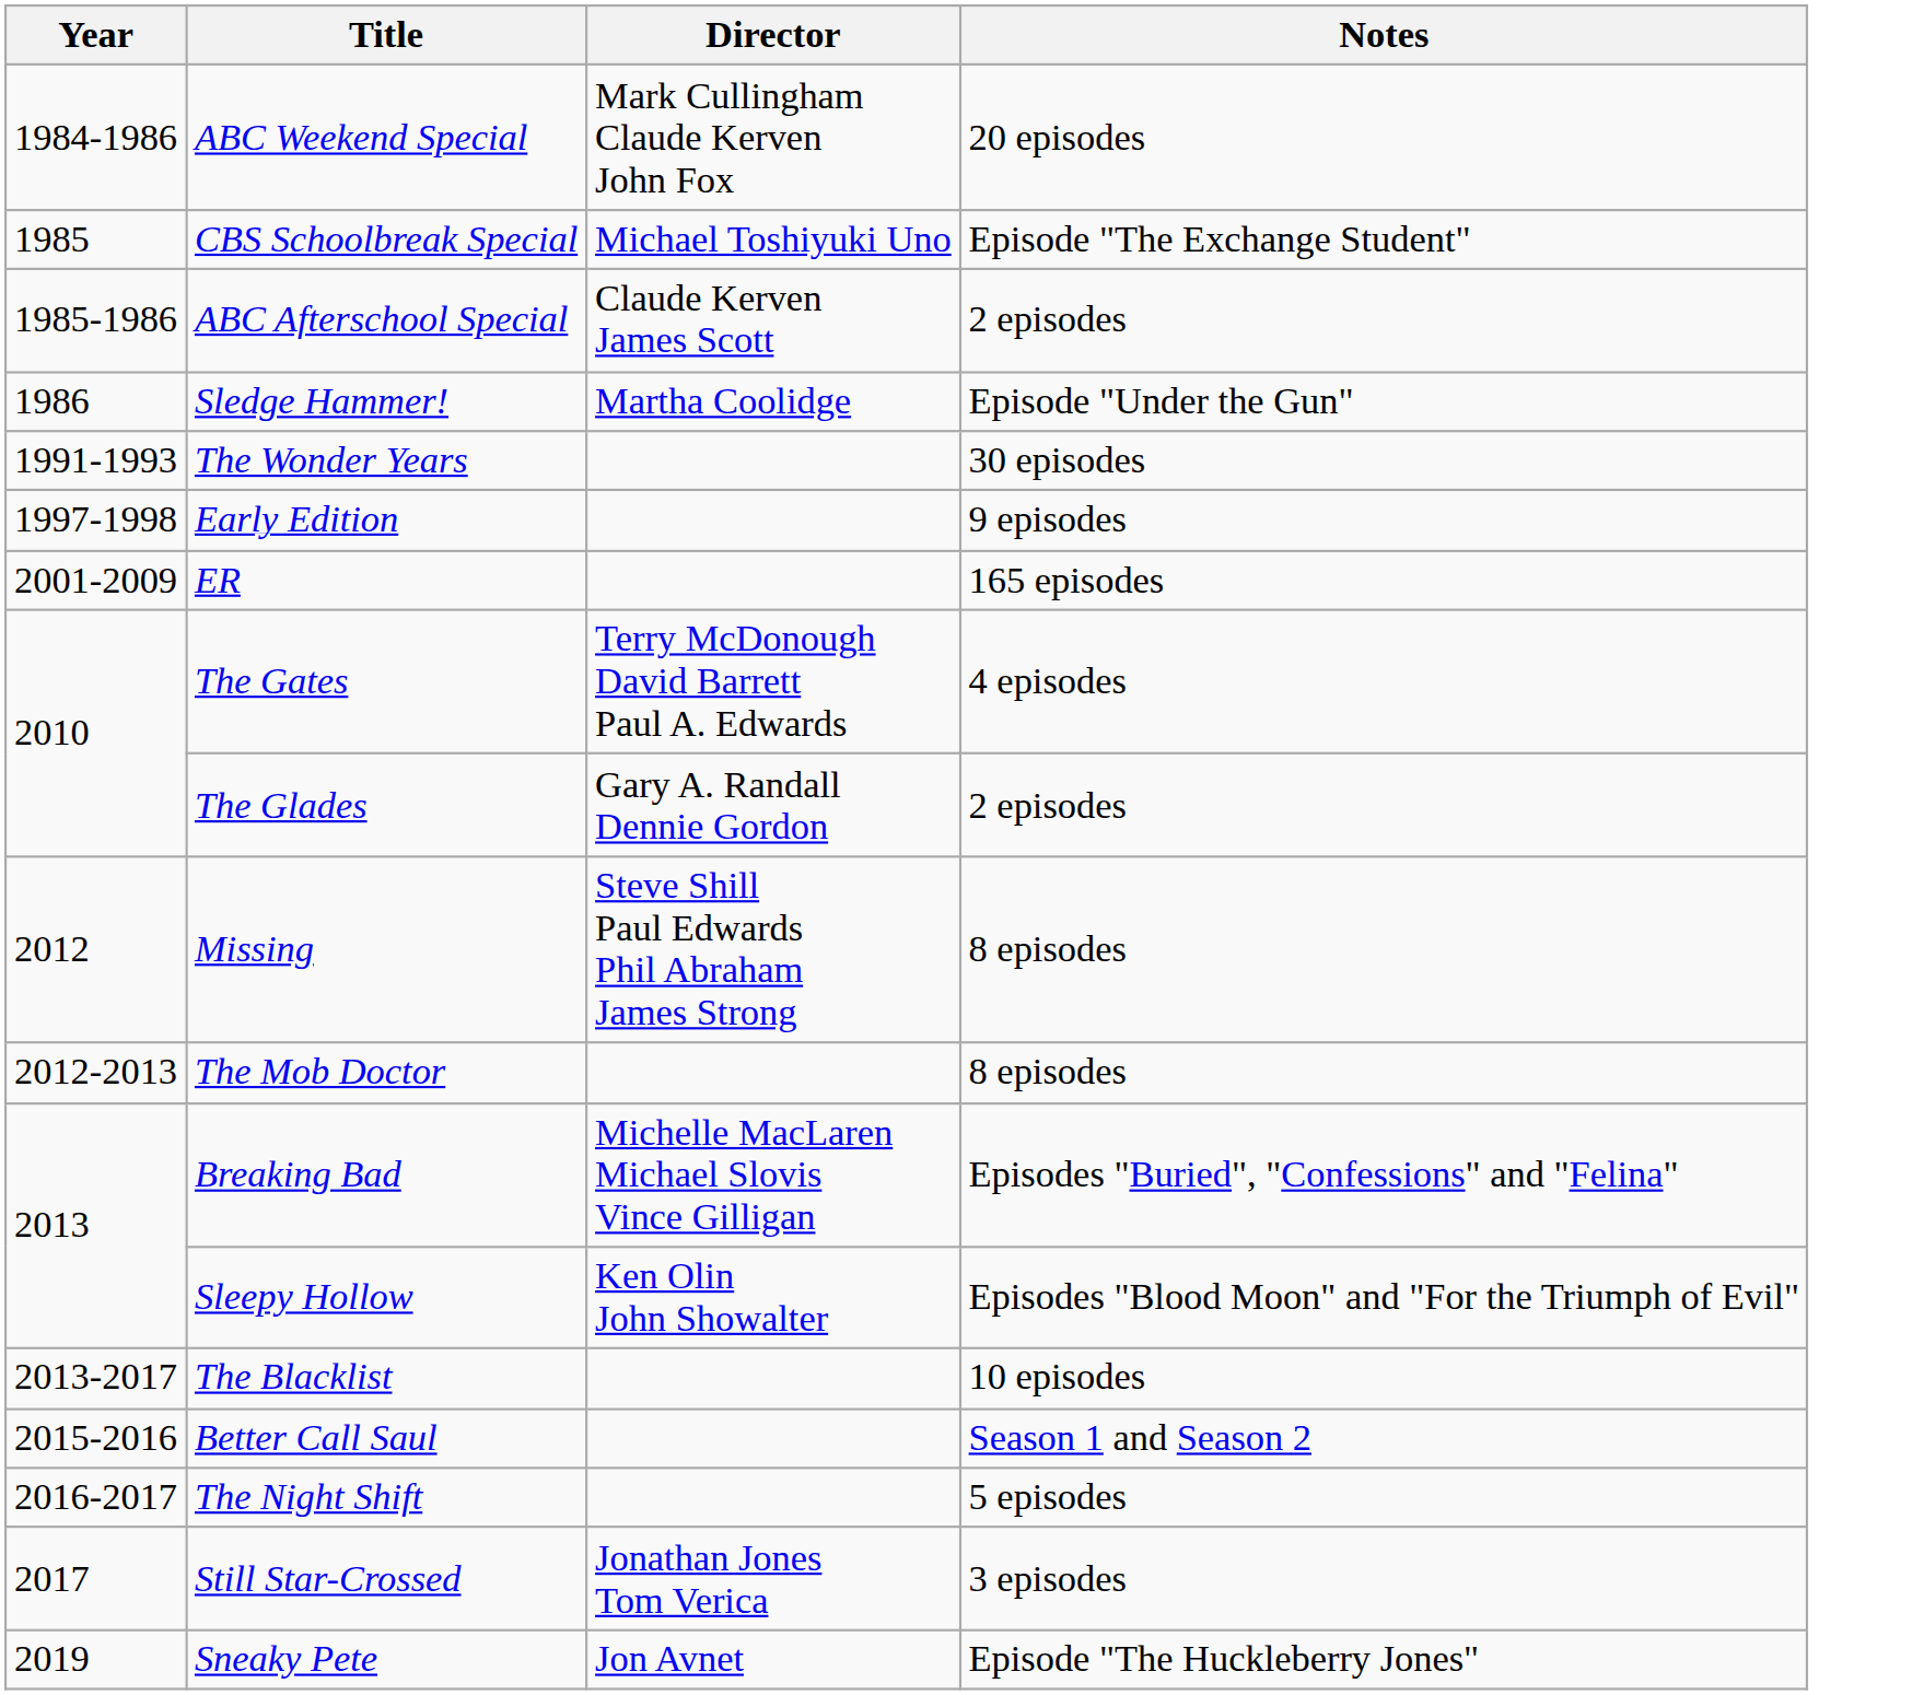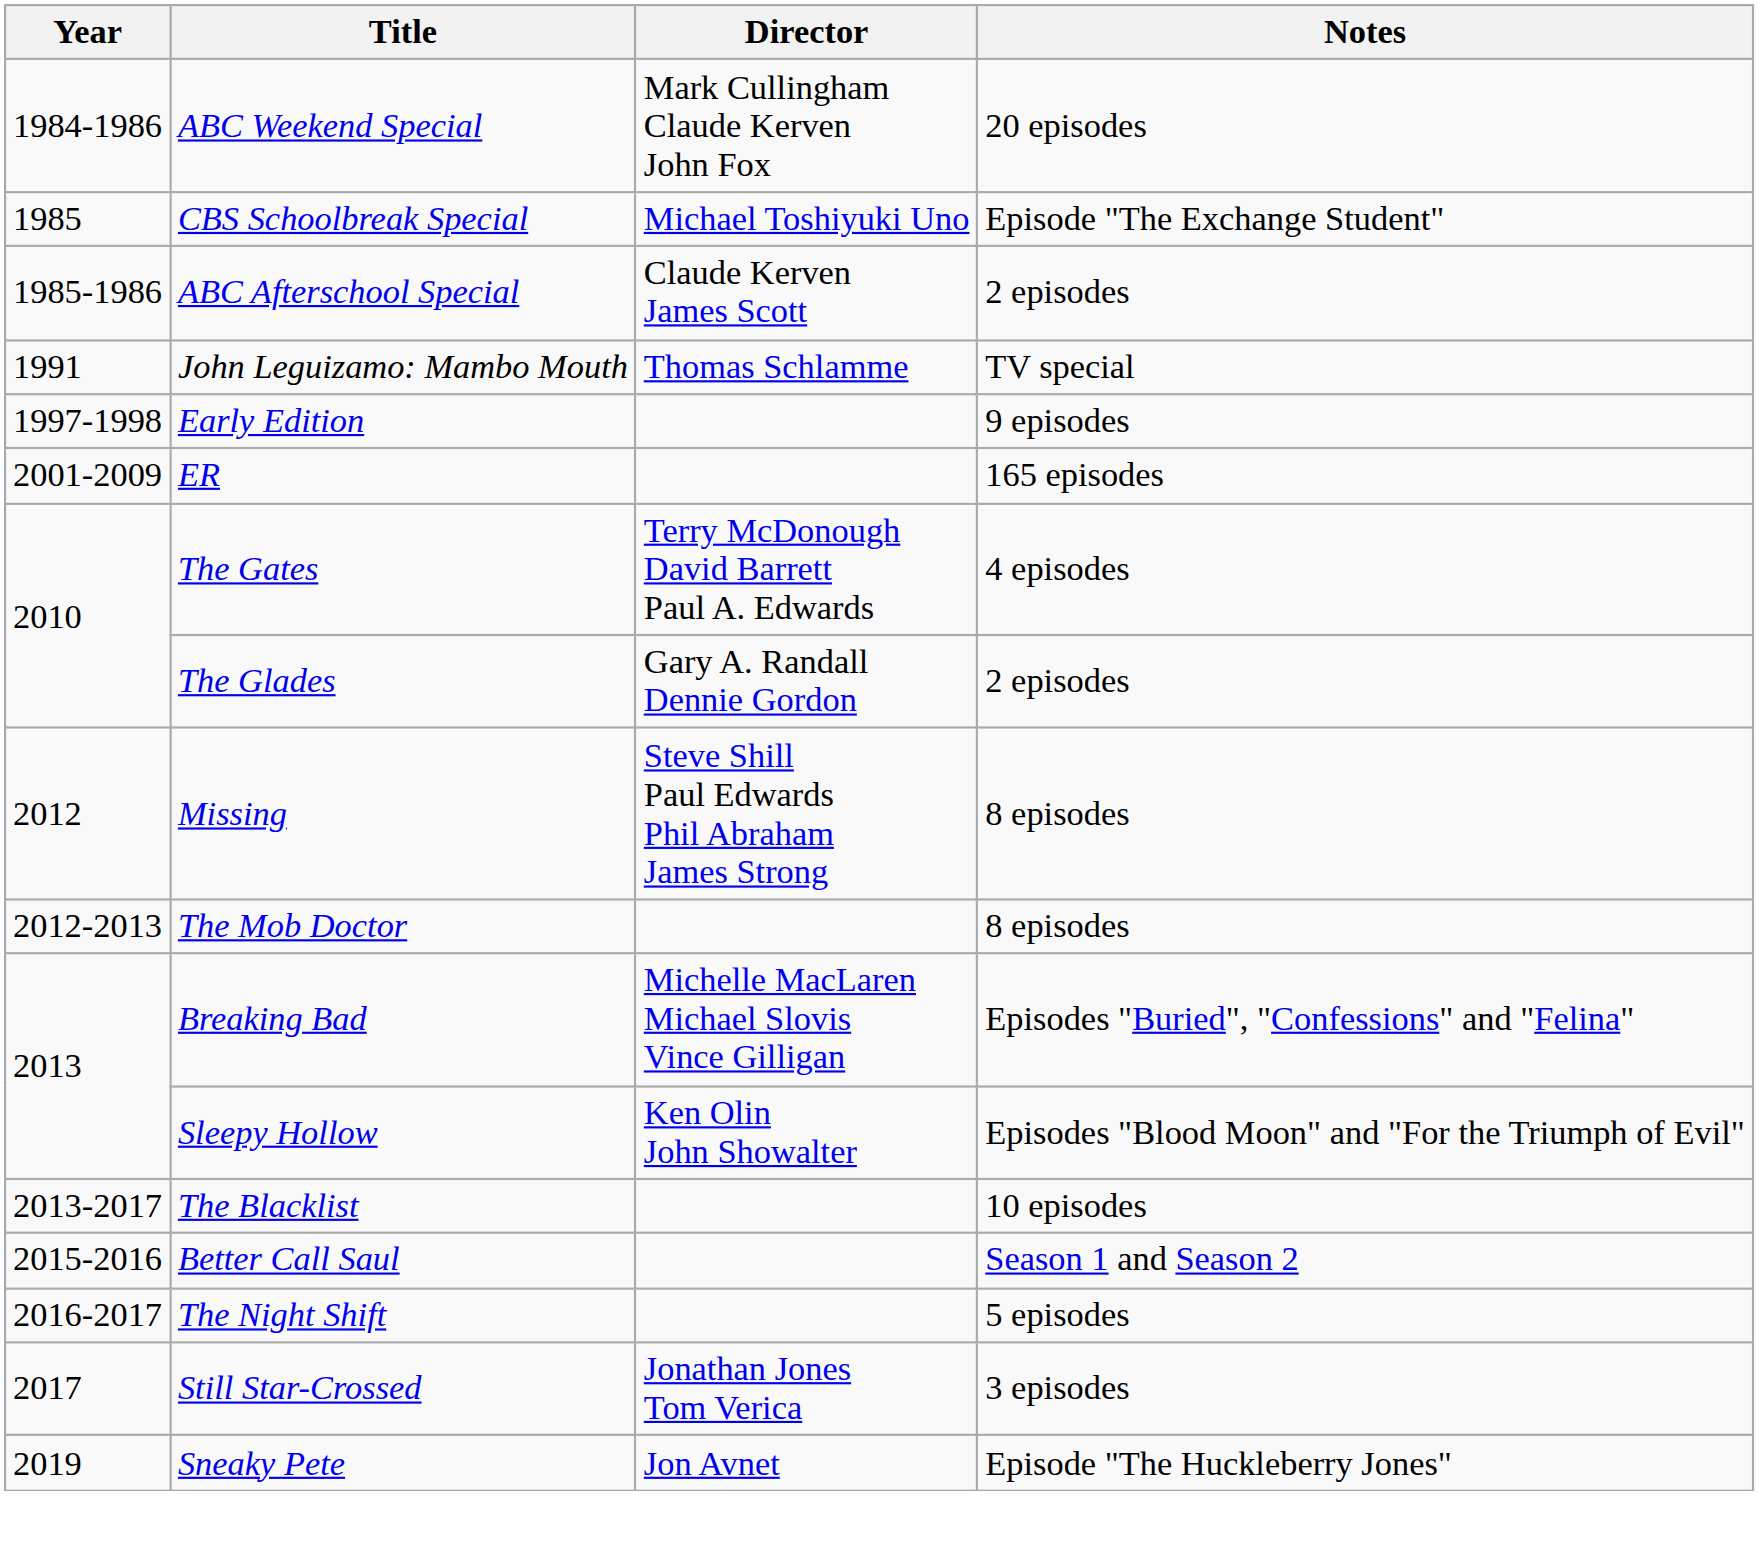 <table class="wikitable">
 <tr>
 <th>Year</th>
 <th>Title</th>
 <th>Director</th>
 <th>Notes</th>
 </tr>
 <tr>
 <td>1984-1986</td>
 <td><em><a href='#'>ABC Weekend Special</a></em></td>
 <td>Mark Cullingham<br>Claude Kerven<br>John Fox</td>
 <td>20 episodes</td>
 </tr>
 <tr>
 <td>1985</td>
 <td><em><a href='#'>CBS Schoolbreak Special</a></em></td>
 <td><a href='#'>Michael Toshiyuki Uno</a></td>
 <td>Episode "The Exchange Student"</td>
 </tr>
 <tr>
 <td>1985-1986</td>
 <td><em><a href='#'>ABC Afterschool Special</a></em></td>
 <td>Claude Kerven<br><a href='#'>James Scott</a></td>
 <td>2 episodes</td>
 </tr>
 <tr>
-<td>1986</td>
-<td><em><a href='#'>Sledge Hammer!</a></em></td>
-<td><a href='#'>Martha Coolidge</a></td>
-<td>Episode "Under the Gun"</td>
-</tr>
-<tr>
-<td>1991-1993</td>
-<td><em><a href='#'>The Wonder Years</a></em></td>
-<td></td>
-<td>30 episodes</td>
+<td>1991</td>
+<td><em>John Leguizamo: Mambo Mouth</em></td>
+<td><a href='#'>Thomas Schlamme</a></td>
+<td>TV special</td>
 </tr>
 <tr>
 <td>1997-1998</td>
 <td><em><a href='#'>Early Edition</a></em></td>
 <td></td>
 <td>9 episodes</td>
 </tr>
 <tr>
 <td>2001-2009</td>
 <td><em><a href='#'>ER</a></em></td>
 <td></td>
 <td>165 episodes</td>
 </tr>
 <tr>
 <td rowspan=2>2010</td>
 <td><em><a href='#'>The Gates</a></em></td>
 <td><a href='#'>Terry McDonough</a><br><a href='#'>David Barrett</a><br>Paul A. Edwards</td>
 <td>4 episodes</td>
 </tr>
 <tr>
 <td><em><a href='#'>The Glades</a></em></td>
 <td>Gary A. Randall<br><a href='#'>Dennie Gordon</a></td>
 <td>2 episodes</td>
 </tr>
 <tr>
 <td>2012</td>
 <td><em><a href='#'>Missing</a></em></td>
 <td><a href='#'>Steve Shill</a><br>Paul Edwards<br><a href='#'>Phil Abraham</a><br><a href='#'>James Strong</a></td>
 <td>8 episodes</td>
 </tr>
 <tr>
 <td>2012-2013</td>
 <td><em><a href='#'>The Mob Doctor</a></em></td>
 <td></td>
 <td>8 episodes</td>
 </tr>
 <tr>
 <td rowspan=2>2013</td>
 <td><em><a href='#'>Breaking Bad</a></em></td>
 <td><a href='#'>Michelle MacLaren</a><br><a href='#'>Michael Slovis</a><br><a href='#'>Vince Gilligan</a></td>
 <td>Episodes "<a href='#'>Buried</a>", "<a href='#'>Confessions</a>" and "<a href='#'>Felina</a>"</td>
 </tr>
 <tr>
 <td><em><a href='#'>Sleepy Hollow</a></em></td>
 <td><a href='#'>Ken Olin</a><br><a href='#'>John Showalter</a></td>
 <td>Episodes "Blood Moon" and "For the Triumph of Evil"</td>
 </tr>
 <tr>
 <td>2013-2017</td>
 <td><em><a href='#'>The Blacklist</a></em></td>
 <td></td>
 <td>10 episodes</td>
 </tr>
 <tr>
 <td>2015-2016</td>
 <td><em><a href='#'>Better Call Saul</a></em></td>
 <td></td>
 <td><a href='#'>Season 1</a> and <a href='#'>Season 2</a></td>
 </tr>
 <tr>
 <td>2016-2017</td>
 <td><em><a href='#'>The Night Shift</a></em></td>
 <td></td>
 <td>5 episodes</td>
 </tr>
 <tr>
 <td>2017</td>
 <td><em><a href='#'>Still Star-Crossed</a></em></td>
 <td><a href='#'>Jonathan Jones</a><br><a href='#'>Tom Verica</a></td>
 <td>3 episodes</td>
 </tr>
 <tr>
 <td>2019</td>
 <td><em><a href='#'>Sneaky Pete</a></em></td>
 <td><a href='#'>Jon Avnet</a></td>
 <td>Episode "The Huckleberry Jones"</td>
 </tr>
 </table>
